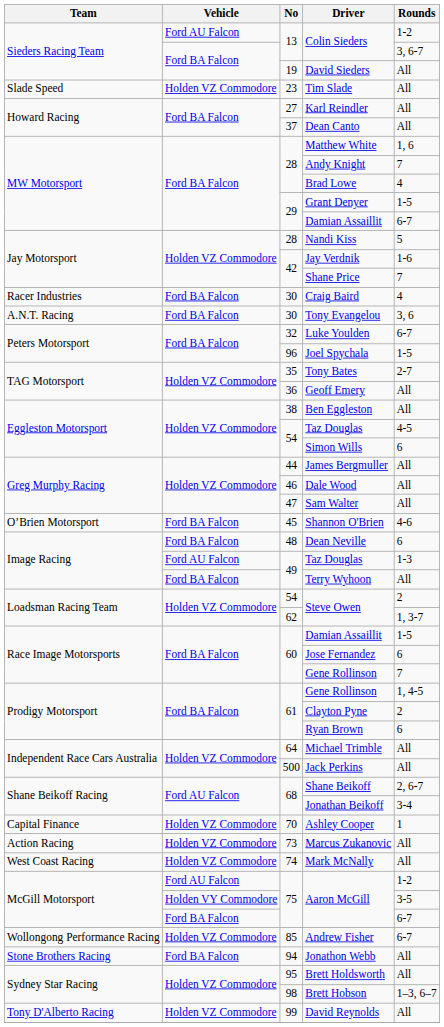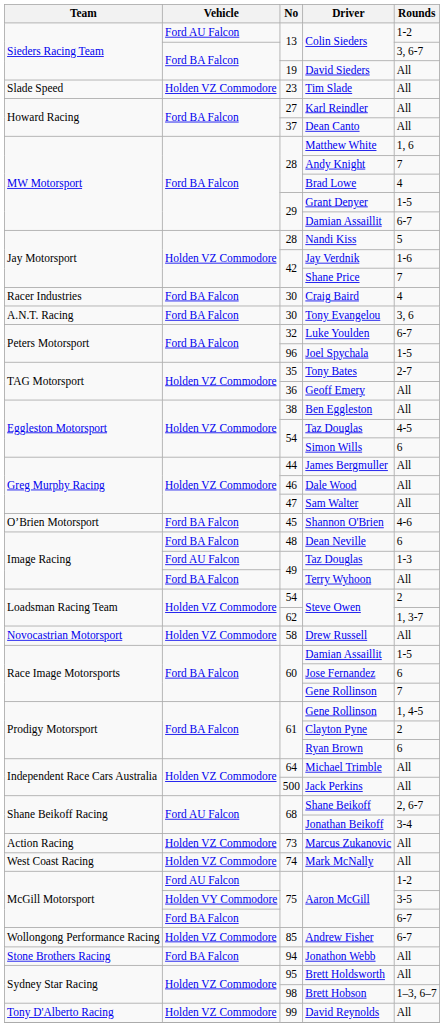 <table class="wikitable" style="font-size: 85%;">
 <tr>
 <th>Team</th>
 <th>Vehicle</th>
 <th>No</th>
 <th>Driver</th>
 <th>Rounds</th>
 </tr>
 <tr>
 <td rowspan=3><a href='#'>Sieders Racing Team</a></td>
 <td><a href='#'>Ford AU Falcon</a></td>
 <td align="middle" rowspan=2>13</td>
 <td rowspan=2> <a href='#'>Colin Sieders</a></td>
 <td>1-2</td>
 </tr>
 <tr>
 <td rowspan=2><a href='#'>Ford BA Falcon</a></td>
 <td>3, 6-7</td>
 </tr>
 <tr>
 <td align="center">19</td>
 <td> <a href='#'>David Sieders</a></td>
 <td>All</td>
 </tr>
 <tr>
 <td>Slade Speed</td>
 <td><a href='#'>Holden VZ Commodore</a></td>
 <td align="center">23</td>
 <td> <a href='#'>Tim Slade</a></td>
 <td>All</td>
 </tr>
 <tr>
 <td rowspan=2>Howard Racing</td>
 <td rowspan=2><a href='#'>Ford BA Falcon</a></td>
 <td align="center">27</td>
 <td> <a href='#'>Karl Reindler</a></td>
 <td>All</td>
 </tr>
 <tr>
 <td align="center">37</td>
 <td> <a href='#'>Dean Canto</a></td>
 <td>All</td>
 </tr>
 <tr>
 <td rowspan=5><a href='#'>MW Motorsport</a></td>
 <td rowspan=5><a href='#'>Ford BA Falcon</a></td>
 <td align="middle" rowspan=3>28</td>
 <td> <a href='#'>Matthew White</a></td>
 <td>1, 6</td>
 </tr>
 <tr>
 <td> <a href='#'>Andy Knight</a></td>
 <td>7</td>
 </tr>
 <tr>
 <td> <a href='#'>Brad Lowe</a></td>
 <td>4</td>
 </tr>
 <tr>
 <td align="middle" rowspan=2>29</td>
 <td> <a href='#'>Grant Denyer</a></td>
 <td>1-5</td>
 </tr>
 <tr>
 <td> <a href='#'>Damian Assaillit</a></td>
 <td>6-7</td>
 </tr>
 <tr>
 <td rowspan=3>Jay Motorsport</td>
 <td rowspan=3><a href='#'>Holden VZ Commodore</a></td>
 <td align="middle">28</td>
 <td> <a href='#'>Nandi Kiss</a></td>
 <td>5</td>
 </tr>
 <tr>
 <td align="middle" rowspan=2>42</td>
 <td> <a href='#'>Jay Verdnik</a></td>
 <td>1-6</td>
 </tr>
 <tr>
 <td> <a href='#'>Shane Price</a></td>
 <td>7</td>
 </tr>
 <tr>
 <td>Racer Industries</td>
 <td><a href='#'>Ford BA Falcon</a></td>
 <td align="center">30</td>
 <td> <a href='#'>Craig Baird</a></td>
 <td>4</td>
 </tr>
 <tr>
 <td>A.N.T. Racing</td>
 <td><a href='#'>Ford BA Falcon</a></td>
 <td align="center">30</td>
 <td> <a href='#'>Tony Evangelou</a></td>
 <td>3, 6</td>
 </tr>
 <tr>
 <td rowspan=2>Peters Motorsport</td>
 <td rowspan=2><a href='#'>Ford BA Falcon</a></td>
 <td align="center">32</td>
 <td> <a href='#'>Luke Youlden</a></td>
 <td>6-7</td>
 </tr>
 <tr>
 <td align="center">96</td>
 <td> <a href='#'>Joel Spychala</a></td>
 <td>1-5</td>
 </tr>
 <tr>
 <td rowspan=2>TAG Motorsport</td>
 <td rowspan=2><a href='#'>Holden VZ Commodore</a></td>
 <td align="center">35</td>
 <td> <a href='#'>Tony Bates</a></td>
 <td>2-7</td>
 </tr>
 <tr>
 <td align="center">36</td>
 <td> <a href='#'>Geoff Emery</a></td>
 <td>All</td>
 </tr>
 <tr>
 <td rowspan=3><a href='#'>Eggleston Motorsport</a></td>
 <td rowspan=3><a href='#'>Holden VZ Commodore</a></td>
 <td align="center">38</td>
 <td> <a href='#'>Ben Eggleston</a></td>
 <td>All</td>
 </tr>
 <tr>
 <td align="middle" rowspan=2>54</td>
 <td> <a href='#'>Taz Douglas</a></td>
 <td>4-5</td>
 </tr>
 <tr>
 <td> <a href='#'>Simon Wills</a></td>
 <td>6</td>
 </tr>
 <tr>
 <td rowspan=3><a href='#'>Greg Murphy Racing</a></td>
 <td rowspan=3><a href='#'>Holden VZ Commodore</a></td>
 <td align="center">44</td>
 <td> <a href='#'>James Bergmuller</a></td>
 <td>All</td>
 </tr>
 <tr>
 <td align="center">46</td>
 <td> <a href='#'>Dale Wood</a></td>
 <td>All</td>
 </tr>
 <tr>
 <td align="center">47</td>
 <td> <a href='#'>Sam Walter</a></td>
 <td>All</td>
 </tr>
 <tr>
 <td>O’Brien Motorsport</td>
 <td><a href='#'>Ford BA Falcon</a></td>
 <td align="center">45</td>
 <td> <a href='#'>Shannon O'Brien</a></td>
 <td>4-6</td>
 </tr>
 <tr>
 <td rowspan=3>Image Racing</td>
 <td><a href='#'>Ford BA Falcon</a></td>
 <td align="center">48</td>
 <td> <a href='#'>Dean Neville</a></td>
 <td>6</td>
 </tr>
 <tr>
 <td><a href='#'>Ford AU Falcon</a></td>
 <td align="center" rowspan=2>49</td>
 <td> <a href='#'>Taz Douglas</a></td>
 <td>1-3</td>
 </tr>
 <tr>
 <td><a href='#'>Ford BA Falcon</a></td>
 <td> <a href='#'>Terry Wyhoon</a></td>
 <td>All</td>
 </tr>
 <tr>
 <td rowspan=2>Loadsman Racing Team</td>
 <td rowspan=2><a href='#'>Holden VZ Commodore</a></td>
 <td align="center">54</td>
 <td rowspan=2> <a href='#'>Steve Owen</a></td>
 <td>2</td>
 </tr>
 <tr>
 <td align="center">62</td>
 <td>1, 3-7</td>
 </tr>
 <tr>
+<td><a href='#'>Novocastrian Motorsport</a></td>
+<td><a href='#'>Holden VZ Commodore</a></td>
+<td align="center">58</td>
+<td> <a href='#'>Drew Russell</a></td>
+<td>All</td>
+</tr>
+<tr>
 <td rowspan=3>Race Image Motorsports</td>
 <td rowspan=3><a href='#'>Ford BA Falcon</a></td>
 <td align="center" rowspan=3>60</td>
 <td> <a href='#'>Damian Assaillit</a></td>
 <td>1-5</td>
 </tr>
 <tr>
 <td> <a href='#'>Jose Fernandez</a></td>
 <td>6</td>
 </tr>
 <tr>
 <td> <a href='#'>Gene Rollinson</a></td>
 <td>7</td>
 </tr>
 <tr>
 <td rowspan=3>Prodigy Motorsport</td>
 <td rowspan=3><a href='#'>Ford BA Falcon</a></td>
 <td align="center" rowspan=3>61</td>
 <td> <a href='#'>Gene Rollinson</a></td>
 <td>1, 4-5</td>
 </tr>
 <tr>
 <td> <a href='#'>Clayton Pyne</a></td>
 <td>2</td>
 </tr>
 <tr>
 <td> <a href='#'>Ryan Brown</a></td>
 <td>6</td>
 </tr>
 <tr>
 <td rowspan=2>Independent Race Cars Australia</td>
 <td rowspan=2><a href='#'>Holden VZ Commodore</a></td>
 <td align="center">64</td>
 <td> <a href='#'>Michael Trimble</a></td>
 <td>All</td>
 </tr>
 <tr>
 <td align="center">500</td>
 <td> <a href='#'>Jack Perkins</a></td>
 <td>All</td>
 </tr>
 <tr>
 <td rowspan=2>Shane Beikoff Racing</td>
 <td rowspan=2><a href='#'>Ford AU Falcon</a></td>
 <td align="middle" rowspan=2>68</td>
 <td> <a href='#'>Shane Beikoff</a></td>
 <td>2, 6-7</td>
 </tr>
 <tr>
 <td> <a href='#'>Jonathan Beikoff</a></td>
 <td>3-4</td>
-</tr>
-<tr>
-<td>Capital Finance</td>
-<td><a href='#'>Holden VZ Commodore</a></td>
-<td align="center">70</td>
-<td> <a href='#'>Ashley Cooper</a></td>
-<td>1</td>
 </tr>
 <tr>
 <td>Action Racing</td>
 <td><a href='#'>Holden VZ Commodore</a></td>
 <td align="center">73</td>
 <td> <a href='#'>Marcus Zukanovic</a></td>
 <td>All</td>
 </tr>
 <tr>
 <td>West Coast Racing</td>
 <td><a href='#'>Holden VZ Commodore</a></td>
 <td align="center">74</td>
 <td> <a href='#'>Mark McNally</a></td>
 <td>All</td>
 </tr>
 <tr>
 <td rowspan=3>McGill Motorsport</td>
 <td><a href='#'>Ford AU Falcon</a></td>
 <td align="center" rowspan=3>75</td>
 <td rowspan=3> <a href='#'>Aaron McGill</a></td>
 <td>1-2</td>
 </tr>
 <tr>
 <td><a href='#'>Holden VY Commodore</a></td>
 <td>3-5</td>
 </tr>
 <tr>
 <td><a href='#'>Ford BA Falcon</a></td>
 <td>6-7</td>
 </tr>
 <tr>
 <td>Wollongong Performance Racing</td>
 <td><a href='#'>Holden VZ Commodore</a></td>
 <td align="center">85</td>
 <td> <a href='#'>Andrew Fisher</a></td>
 <td>6-7</td>
 </tr>
 <tr>
 <td><a href='#'>Stone Brothers Racing</a></td>
 <td><a href='#'>Ford BA Falcon</a></td>
 <td align="center">94</td>
 <td> <a href='#'>Jonathon Webb</a></td>
 <td>All</td>
 </tr>
 <tr>
 <td rowspan=2>Sydney Star Racing</td>
 <td rowspan=2><a href='#'>Holden VZ Commodore</a></td>
 <td align="center">95</td>
 <td> <a href='#'>Brett Holdsworth</a></td>
 <td>All</td>
 </tr>
 <tr>
 <td align="center">98</td>
 <td> <a href='#'>Brett Hobson</a></td>
 <td>1–3, 6–7</td>
 </tr>
 <tr>
 <td><a href='#'>Tony D'Alberto Racing</a></td>
 <td><a href='#'>Holden VZ Commodore</a></td>
 <td align="center">99</td>
 <td> <a href='#'>David Reynolds</a></td>
 <td>All</td>
 </tr>
 <tr>
 </tr>
 </table>
